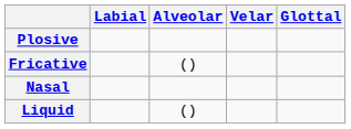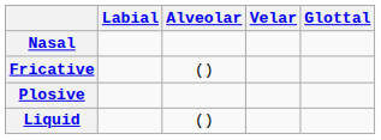 <table class="wikitable" style="text-align:center;">
 <tr>
 <th></th>
 <th><a href='#'>Labial</a></th>
 <th><a href='#'>Alveolar</a></th>
 <th><a href='#'>Velar</a></th>
 <th><a href='#'>Glottal</a></th>
 </tr>
 <tr>
-<th><a href='#'>Plosive</a></th>
+<th><a href='#'>Nasal</a></th>
 <td></td>
 <td></td>
 <td></td>
 <td></td>
 </tr>
 <tr>
 <th><a href='#'>Fricative</a></th>
 <td>  </td>
 <td>()</td>
 <td></td>
 <td></td>
 </tr>
 <tr>
-<th><a href='#'>Nasal</a></th>
+<th><a href='#'>Plosive</a></th>
 <td></td>
 <td></td>
 <td></td>
 <td></td>
 </tr>
 <tr>
 <th><a href='#'>Liquid</a></th>
 <td></td>
 <td> ()</td>
 <td></td>
 <td></td>
 </tr>
 </table>
